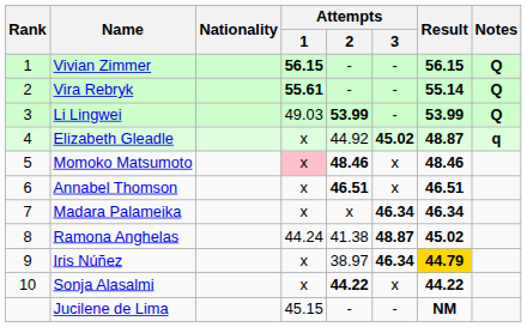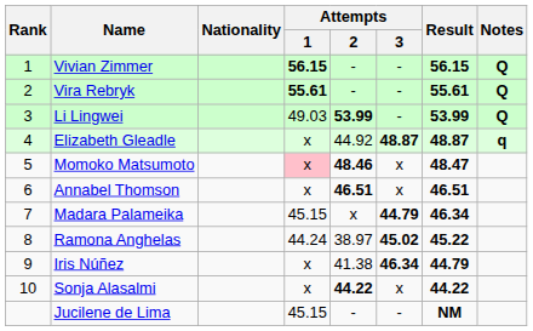 <table class="wikitable sortable" style="text-align:center">
 <tr>
 <th rowspan=2>Rank</th>
 <th rowspan=2>Name</th>
 <th rowspan=2>Nationality</th>
 <th colspan=3>Attempts</th>
 <th rowspan=2>Result</th>
 <th rowspan=2>Notes</th>
 </tr>
 <tr>
 <th>1</th>
 <th>2</th>
 <th>3</th>
 </tr>
 <tr bgcolor=ccffcc>
 <td>1</td>
 <td align=left><a href='#'>Vivian Zimmer</a></td>
 <td align=left></td>
 <td><strong>56.15</strong></td>
 <td>-</td>
 <td>-</td>
 <td><strong>56.15</strong></td>
 <td><strong>Q</strong></td>
 </tr>
 <tr bgcolor=ccffcc>
 <td>2</td>
 <td align=left><a href='#'>Vira Rebryk</a></td>
 <td align=left></td>
 <td><strong>55.61</strong></td>
 <td>-</td>
 <td>-</td>
-<td><strong>55.14</strong></td>
+<td><strong>55.61</strong></td>
 <td><strong>Q</strong></td>
 </tr>
 <tr bgcolor=ccffcc>
 <td>3</td>
 <td align=left><a href='#'>Li Lingwei</a></td>
 <td align=left></td>
 <td>49.03</td>
 <td><strong>53.99</strong></td>
 <td>-</td>
 <td><strong>53.99</strong></td>
 <td><strong>Q</strong></td>
 </tr>
 <tr bgcolor=ddffdd>
 <td>4</td>
 <td align=left><a href='#'>Elizabeth Gleadle</a></td>
 <td align=left></td>
 <td>x</td>
 <td>44.92</td>
-<td><strong>45.02</strong></td>
+<td><strong>48.87</strong></td>
 <td><strong>48.87</strong></td>
 <td><strong>q</strong></td>
 </tr>
 <tr>
 <td>5</td>
 <td align=left><a href='#'>Momoko Matsumoto</a></td>
 <td align=left></td>
 <td style="background: pink;">x</td>
 <td><strong>48.46</strong></td>
 <td>x</td>
-<td><strong>48.46</strong></td>
+<td><strong>48.47</strong></td>
 <td></td>
 </tr>
 <tr>
 <td>6</td>
 <td align=left><a href='#'>Annabel Thomson</a></td>
 <td align=left></td>
 <td>x</td>
 <td><strong>46.51</strong></td>
 <td>x</td>
 <td><strong>46.51</strong></td>
 <td></td>
 </tr>
 <tr>
 <td>7</td>
 <td align=left><a href='#'>Madara Palameika</a></td>
 <td align=left></td>
+<td>45.15</td>
 <td>x</td>
-<td>x</td>
-<td><strong>46.34</strong></td>
+<td><strong>44.79</strong></td>
 <td><strong>46.34</strong></td>
 <td></td>
 </tr>
 <tr>
 <td>8</td>
 <td align=left><a href='#'>Ramona Anghelas</a></td>
 <td align=left></td>
 <td>44.24</td>
-<td>41.38</td>
-<td><strong>48.87</strong></td>
+<td>38.97</td>
 <td><strong>45.02</strong></td>
+<td><strong>45.22</strong></td>
 <td></td>
 </tr>
 <tr>
 <td>9</td>
 <td align=left><a href='#'>Iris Núñez</a></td>
 <td align=left></td>
 <td>x</td>
-<td>38.97</td>
+<td>41.38</td>
 <td><strong>46.34</strong></td>
-<td style="background: gold;"><strong>44.79</strong></td>
+<td><strong>44.79</strong></td>
 <td></td>
 </tr>
 <tr>
 <td>10</td>
 <td align=left><a href='#'>Sonja Alasalmi</a></td>
 <td align=left></td>
 <td>x</td>
 <td><strong>44.22</strong></td>
 <td>x</td>
 <td><strong>44.22</strong></td>
 <td></td>
 </tr>
 <tr>
 <td></td>
 <td align=left><a href='#'>Jucilene de Lima</a></td>
 <td align=left></td>
 <td>45.15</td>
 <td>-</td>
 <td>-</td>
 <td><strong>NM</strong></td>
 <td></td>
 </tr>
 </table>
